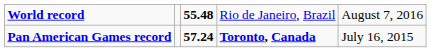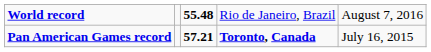 <table class="wikitable">
 <tr>
 <td><strong><a href='#'>World record</a></strong></td>
 <td></td>
 <td><strong>55.48</strong></td>
 <td><a href='#'>Rio de Janeiro</a>, <a href='#'>Brazil</a></td>
 <td>August 7, 2016</td>
 </tr>
 <tr>
 <td><strong><a href='#'>Pan American Games record</a></strong></td>
 <td></td>
-<td><strong>57.24</strong></td>
+<td><strong>57.21</strong></td>
 <td><strong><a href='#'>Toronto</a>, <a href='#'>Canada</a></strong></td>
 <td>July 16, 2015</td>
 </tr>
 </table>
